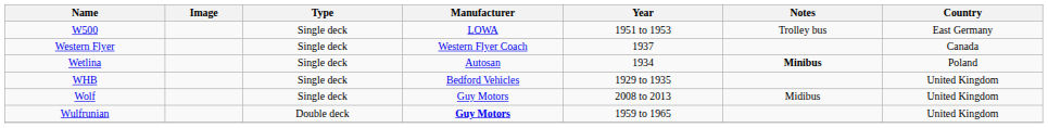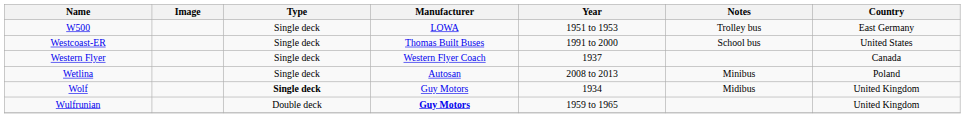 <table class="wikitable sortable sticky-header mw-datatable" style=text-align:center;>
 <tr>
 <th style="width:15em;">Name</th>
 <th style="width:7em;">Image</th>
 <th style="width:15em;">Type</th>
 <th style="width:15em;">Manufacturer</th>
 <th style="width:15em;">Year</th>
 <th class="unsortable", style="width:15em;">Notes</th>
 <th style="width:15em;">Country</th>
 </tr>
 <tr>
 <td><a href='#'>W500</a></td>
 <td></td>
 <td>Single deck</td>
 <td><a href='#'>LOWA</a></td>
 <td>1951 to 1953</td>
 <td>Trolley bus</td>
 <td>East Germany</td>
 </tr>
 <tr>
+<td><a href='#'>Westcoast-ER</a></td>
+<td></td>
+<td>Single deck</td>
+<td><a href='#'>Thomas Built Buses</a></td>
+<td>1991 to 2000</td>
+<td>School bus</td>
+<td>United States</td>
+</tr>
+<tr>
 <td><a href='#'>Western Flyer</a></td>
 <td></td>
 <td>Single deck</td>
 <td><a href='#'>Western Flyer Coach</a></td>
 <td>1937</td>
 <td></td>
 <td>Canada</td>
 </tr>
 <tr>
 <td><a href='#'>Wetlina</a></td>
 <td></td>
 <td>Single deck</td>
 <td><a href='#'>Autosan</a></td>
-<td>1934</td>
-<td><strong>Minibus</strong></td>
+<td>2008 to 2013</td>
+<td>Minibus</td>
 <td>Poland</td>
-</tr>
-<tr>
-<td><a href='#'>WHB</a></td>
-<td></td>
-<td>Single deck</td>
-<td><a href='#'>Bedford Vehicles</a></td>
-<td>1929 to 1935</td>
-<td></td>
-<td>United Kingdom</td>
 </tr>
 <tr>
 <td><a href='#'>Wolf</a></td>
 <td></td>
-<td>Single deck</td>
+<td><strong>Single deck</strong></td>
 <td><a href='#'>Guy Motors</a></td>
-<td>2008 to 2013</td>
+<td>1934</td>
 <td>Midibus</td>
 <td>United Kingdom</td>
 </tr>
 <tr>
 <td><a href='#'>Wulfrunian</a></td>
 <td></td>
 <td>Double deck</td>
 <td><strong><a href='#'>Guy Motors</a></strong></td>
 <td>1959 to 1965</td>
 <td></td>
 <td>United Kingdom</td>
 </tr>
 <tr>
 </tr>
 </table>
